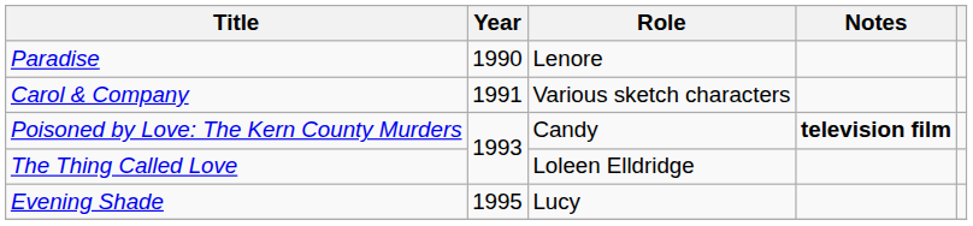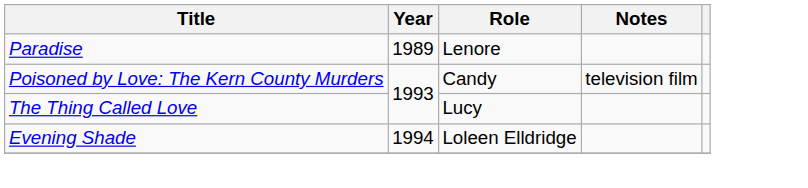 <table class="wikitable sortable plainrowheaders">
 <tr>
 <th scope="col">Title</th>
 <th scope="col">Year</th>
 <th scope="col">Role</th>
 <th scope="col" class="unsortable">Notes</th>
 <th></th>
 </tr>
 <tr>
 <td><em><a href='#'>Paradise</a></em></td>
-<td>1990</td>
+<td>1989</td>
 <td>Lenore</td>
-<td></td>
-<td></td>
-</tr>
-<tr>
-<td><em><a href='#'>Carol & Company</a></em></td>
-<td>1991</td>
-<td>Various sketch characters</td>
 <td></td>
 <td></td>
 </tr>
 <tr>
 <td><em><a href='#'>Poisoned by Love: The Kern County Murders</a></em></td>
 <td rowspan="2">1993</td>
 <td>Candy</td>
-<td><strong>television film</strong></td>
+<td>television film</td>
 <td></td>
 </tr>
 <tr>
 <td><em><a href='#'>The Thing Called Love</a></em></td>
-<td>Loleen Elldridge</td>
+<td>Lucy</td>
 <td></td>
 <td></td>
 </tr>
 <tr>
 <td><em><a href='#'>Evening Shade</a></em></td>
-<td>1995</td>
-<td>Lucy</td>
+<td>1994</td>
+<td>Loleen Elldridge</td>
 <td></td>
 <td></td>
 </tr>
 <tr>
 </tr>
 </table>
